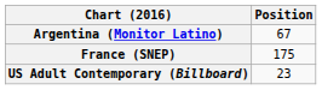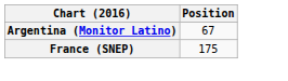 <table class="wikitable sortable plainrowheaders" style="text-align:center">
 <tr>
 <th scope="col">Chart (2016)</th>
 <th scope="col">Position</th>
 </tr>
 <tr>
 <th scope="row">Argentina (<a href='#'>Monitor Latino</a>)</th>
 <td>67</td>
 </tr>
 <tr>
 <th scope="row">France (SNEP)</th>
 <td>175</td>
 </tr>
-<tr>
-<th scope="row">US Adult Contemporary (<em>Billboard</em>)</th>
-<td>23</td>
-</tr>
 </table>
